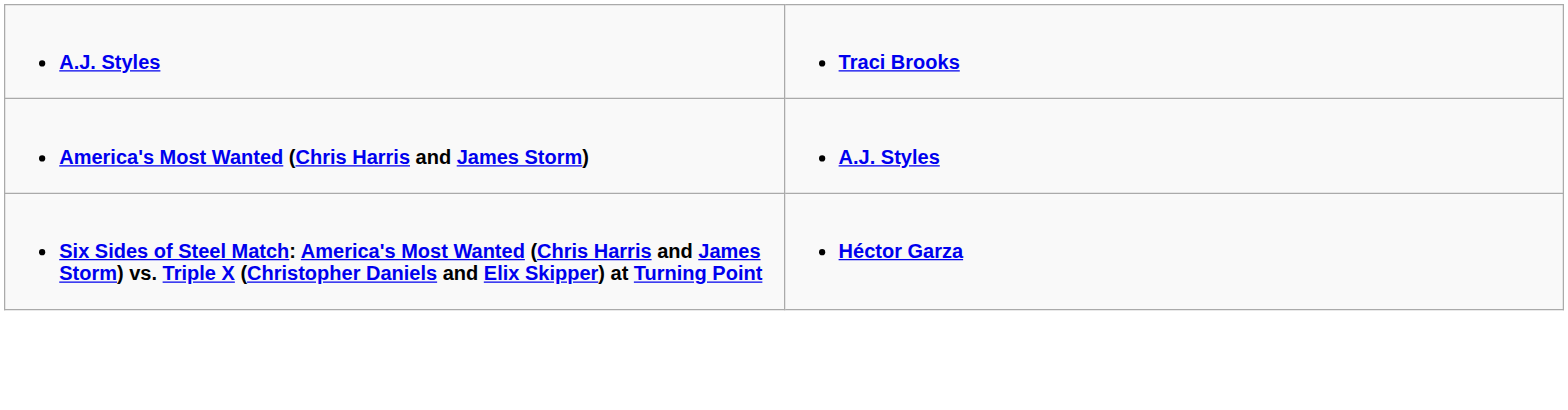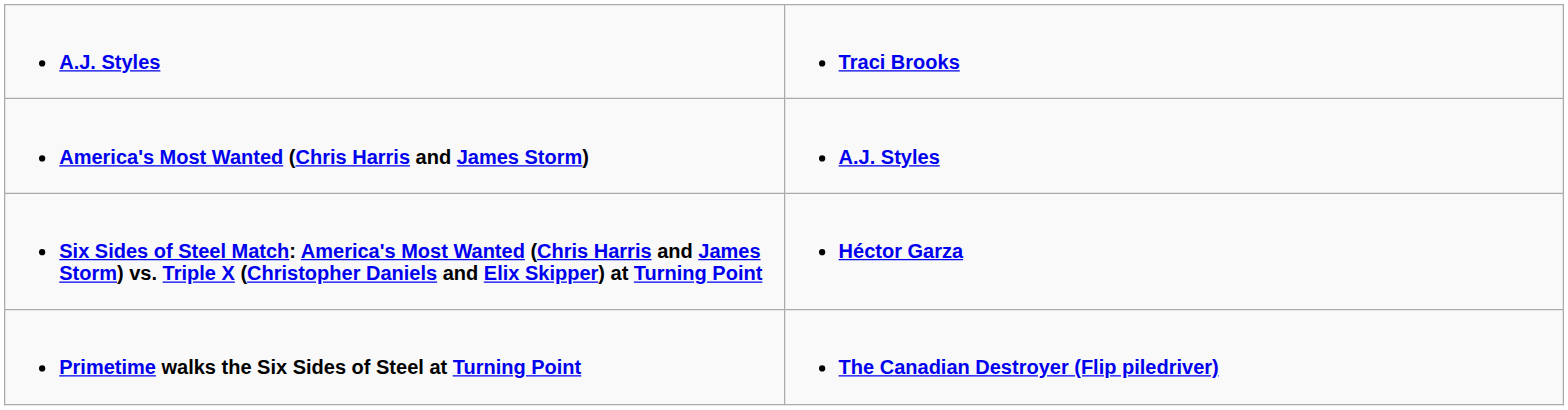 <table class="wikitable">
 <tr>
 <td style="vertical-align:top;" width="50%"><br><ul><li><strong><a href='#'>A.J. Styles</a></strong></li></ul></td>
 <td style="vertical-align:top;" width="50%"><br><ul><li><strong><a href='#'>Traci Brooks</a></strong></li></ul></td>
 </tr>
 <tr>
 <td style="vertical-align:top;" width="50%"><br><ul><li><strong><a href='#'>America's Most Wanted</a> (<a href='#'>Chris Harris</a> and <a href='#'>James Storm</a>)</strong></li></ul></td>
 <td style="vertical-align:top;" width="50%"><br><ul><li><strong><a href='#'>A.J. Styles</a></strong></li></ul></td>
 </tr>
 <tr>
 <td style="vertical-align:top;" width="50%"><br><ul><li><strong><a href='#'>Six Sides of Steel Match</a>: <a href='#'>America's Most Wanted</a> (<a href='#'>Chris Harris</a> and <a href='#'>James Storm</a>) vs. <a href='#'>Triple X</a> (<a href='#'>Christopher Daniels</a> and <a href='#'>Elix Skipper</a>) at <a href='#'>Turning Point</a></strong></li></ul></td>
 <td style="vertical-align:top;" width="50%"><br><ul><li><strong><a href='#'>Héctor Garza</a></strong></li></ul></td>
 </tr>
+<tr>
+<td style="vertical-align:top;" width="50%"><br><ul><li><strong><a href='#'>Primetime</a> walks the Six Sides of Steel at <a href='#'>Turning Point</a></strong></li></ul></td>
+<td style="vertical-align:top;" width="50%"><br><ul><li><strong><a href='#'>The Canadian Destroyer (Flip piledriver)</a></strong></li></ul></td>
+</tr>
 </table>
